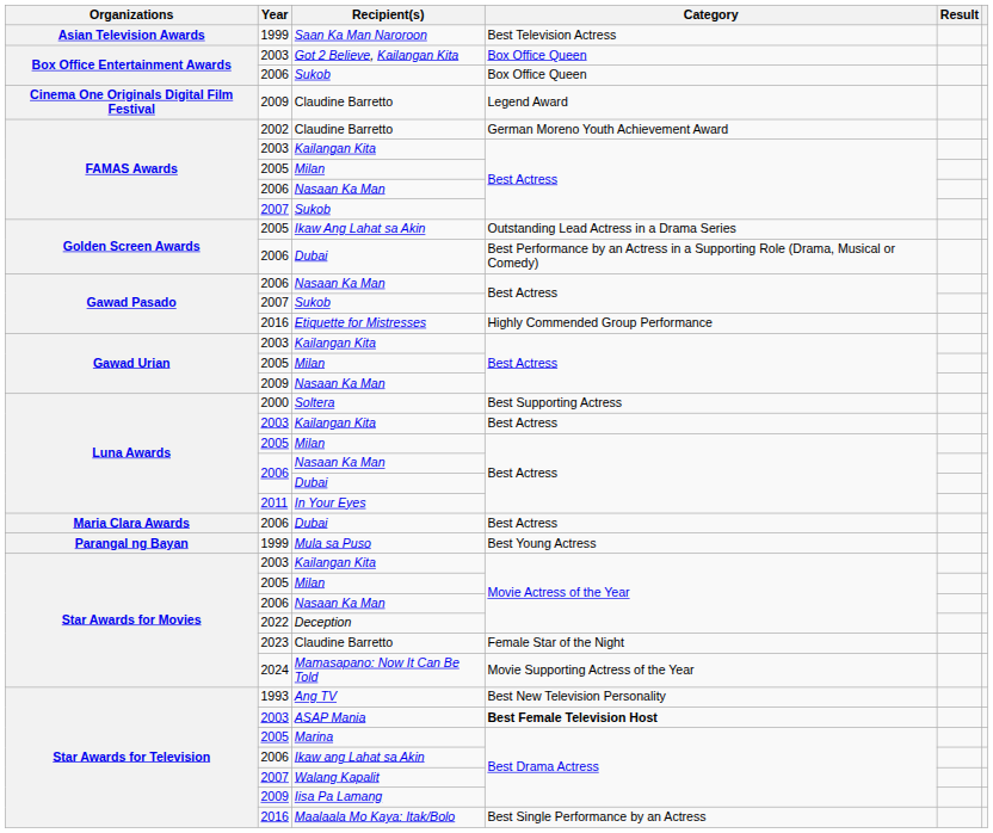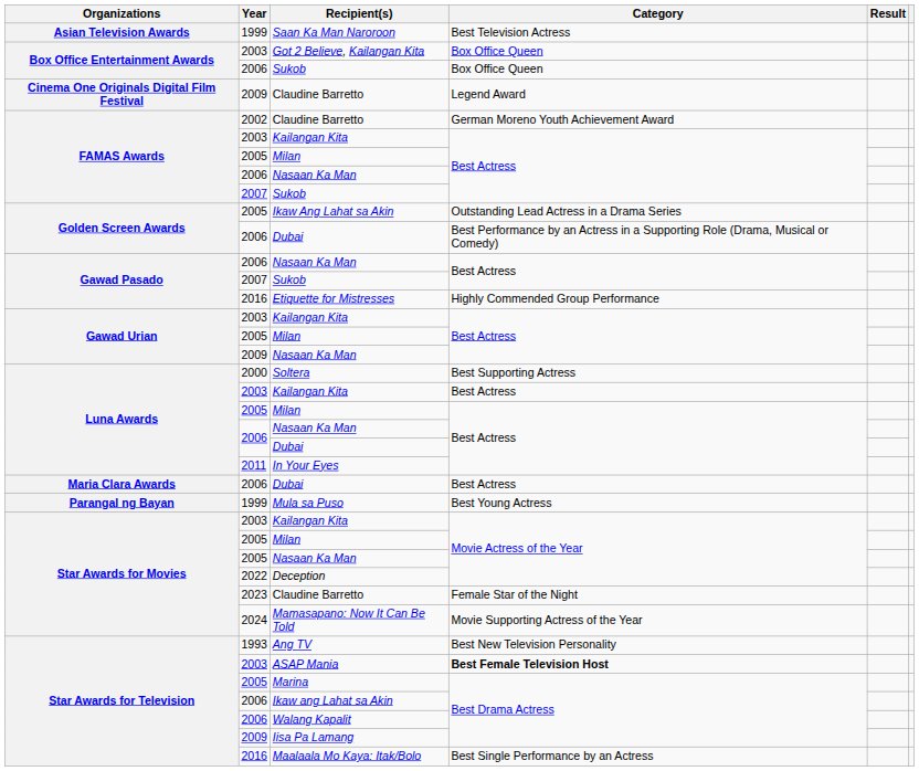 <table class="wikitable sortable plainrowheaders">
 <tr>
 <th scope="col">Organizations</th>
 <th scope="col">Year</th>
 <th scope="col">Recipient(s)</th>
 <th scope="col">Category</th>
 <th scope="col">Result</th>
 <th scope="col" class="unsortable"></th>
 </tr>
 <tr>
 <th scope="rowgroup"><a href='#'>Asian Television Awards</a></th>
 <td>1999</td>
 <td><em><a href='#'>Saan Ka Man Naroroon</a></em></td>
 <td>Best Television Actress</td>
 <td></td>
 <td></td>
 </tr>
 <tr>
 <th scope="rowgroup" rowspan="2"><a href='#'>Box Office Entertainment Awards</a></th>
 <td>2003</td>
 <td><em><a href='#'>Got 2 Believe</a>, <a href='#'>Kailangan Kita</a></em></td>
 <td><a href='#'>Box Office Queen</a></td>
 <td></td>
 <td></td>
 </tr>
 <tr>
 <td>2006</td>
 <td><em><a href='#'>Sukob</a></em></td>
 <td>Box Office Queen</td>
 <td></td>
 <td></td>
 </tr>
 <tr>
 <th scope="rowgroup"><a href='#'>Cinema One Originals Digital Film Festival</a></th>
 <td>2009</td>
 <td>Claudine Barretto</td>
 <td>Legend Award</td>
 <td></td>
 <td></td>
 </tr>
 <tr>
 <th scope="rowgroup" rowspan="5"><a href='#'>FAMAS Awards</a></th>
 <td>2002</td>
 <td>Claudine Barretto</td>
 <td>German Moreno Youth Achievement Award</td>
 <td></td>
 <td></td>
 </tr>
 <tr>
 <td>2003</td>
 <td><em><a href='#'>Kailangan Kita</a></em></td>
 <td rowspan="4"><a href='#'>Best Actress</a></td>
 <td></td>
 <td></td>
 </tr>
 <tr>
 <td>2005</td>
 <td><em><a href='#'>Milan</a></em></td>
 <td></td>
 <td></td>
 </tr>
 <tr>
 <td>2006</td>
 <td><em><a href='#'>Nasaan Ka Man</a></em></td>
 <td></td>
 <td></td>
 </tr>
 <tr>
 <td><a href='#'>2007</a></td>
 <td><em><a href='#'>Sukob</a></em></td>
 <td></td>
 <td></td>
 </tr>
 <tr>
 <th scope="rowgroup" rowspan="2"><a href='#'>Golden Screen Awards</a></th>
 <td>2005</td>
 <td><em><a href='#'>Ikaw Ang Lahat sa Akin</a></em></td>
 <td>Outstanding Lead Actress in a Drama Series</td>
 <td></td>
 <td></td>
 </tr>
 <tr>
 <td>2006</td>
 <td><em><a href='#'>Dubai</a></em></td>
 <td>Best Performance by an Actress in a Supporting Role (Drama, Musical or Comedy)</td>
 <td></td>
 <td></td>
 </tr>
 <tr>
 <th scope="rowgroup" rowspan="3"><a href='#'>Gawad Pasado</a></th>
 <td>2006</td>
 <td><em><a href='#'>Nasaan Ka Man</a></em></td>
 <td rowspan="2">Best Actress</td>
 <td></td>
 <td></td>
 </tr>
 <tr>
 <td>2007</td>
 <td><em><a href='#'>Sukob</a></em></td>
 <td></td>
 <td></td>
 </tr>
 <tr>
 <td>2016</td>
 <td><em><a href='#'>Etiquette for Mistresses</a></em></td>
 <td>Highly Commended Group Performance</td>
 <td></td>
 <td></td>
 </tr>
 <tr>
 <th scope="rowgroup" rowspan="3"><a href='#'>Gawad Urian</a></th>
 <td>2003</td>
 <td><em><a href='#'>Kailangan Kita</a></em></td>
 <td rowspan="3"><a href='#'>Best Actress</a></td>
 <td></td>
 <td></td>
 </tr>
 <tr>
 <td>2005</td>
 <td><em><a href='#'>Milan</a></em></td>
 <td></td>
 <td></td>
 </tr>
 <tr>
 <td>2009</td>
 <td><em><a href='#'>Nasaan Ka Man</a></em></td>
 <td></td>
 <td></td>
 </tr>
 <tr>
 <th scope="rowgroup" rowspan="6"><a href='#'>Luna Awards</a></th>
 <td>2000</td>
 <td><em><a href='#'>Soltera</a></em></td>
 <td>Best Supporting Actress</td>
 <td></td>
 <td></td>
 </tr>
 <tr>
 <td><a href='#'>2003</a></td>
 <td><em><a href='#'>Kailangan Kita</a></em></td>
 <td>Best Actress</td>
 <td></td>
 <td></td>
 </tr>
 <tr>
 <td><a href='#'>2005</a></td>
 <td><em><a href='#'>Milan</a></em></td>
 <td rowspan="4">Best Actress</td>
 <td></td>
 <td></td>
 </tr>
 <tr>
 <td rowspan="2"><a href='#'>2006</a></td>
 <td><em><a href='#'>Nasaan Ka Man</a></em></td>
 <td></td>
 <td rowspan="2"></td>
 </tr>
 <tr>
 <td><em><a href='#'>Dubai</a></em></td>
 <td></td>
 </tr>
 <tr>
 <td><a href='#'>2011</a></td>
 <td><em><a href='#'>In Your Eyes</a></em></td>
 <td></td>
 <td></td>
 </tr>
 <tr>
 <th scope="rowgroup"><a href='#'>Maria Clara Awards</a></th>
 <td>2006</td>
 <td><em><a href='#'>Dubai</a></em></td>
 <td>Best Actress</td>
 <td></td>
 <td></td>
 </tr>
 <tr>
 <th scope="rowgroup"><a href='#'>Parangal ng Bayan</a></th>
 <td>1999</td>
 <td><em><a href='#'>Mula sa Puso</a></em></td>
 <td>Best Young Actress</td>
 <td></td>
 <td></td>
 </tr>
 <tr>
 <th scope="rowgroup" rowspan="6"><a href='#'>Star Awards for Movies</a></th>
 <td>2003</td>
 <td><em><a href='#'>Kailangan Kita</a></em></td>
 <td rowspan="4"><a href='#'>Movie Actress of the Year</a></td>
 <td></td>
 <td></td>
 </tr>
 <tr>
 <td>2005</td>
 <td><em><a href='#'>Milan</a></em></td>
 <td></td>
 <td></td>
 </tr>
 <tr>
-<td>2006</td>
+<td>2005</td>
 <td><em><a href='#'>Nasaan Ka Man</a></em></td>
 <td></td>
 <td></td>
 </tr>
 <tr>
 <td>2022</td>
 <td><em>Deception</em></td>
 <td></td>
 <td></td>
 </tr>
 <tr>
 <td>2023</td>
 <td>Claudine Barretto</td>
 <td>Female Star of the Night</td>
 <td></td>
 <td></td>
 </tr>
 <tr>
 <td>2024</td>
 <td><em><a href='#'>Mamasapano: Now It Can Be Told</a></em></td>
 <td>Movie Supporting Actress of the Year</td>
 <td></td>
 <td></td>
 </tr>
 <tr>
 <th rowspan="7" scope="rowgroup"><a href='#'>Star Awards for Television</a></th>
 <td>1993</td>
 <td><em><a href='#'>Ang TV</a></em></td>
 <td>Best New Television Personality</td>
 <td></td>
 <td></td>
 </tr>
 <tr>
 <td><a href='#'>2003</a></td>
 <td><em><a href='#'>ASAP Mania</a></em></td>
 <td><strong>Best Female Television Host</strong></td>
 <td></td>
 <td></td>
 </tr>
 <tr>
 <td><a href='#'>2005</a></td>
 <td><em><a href='#'>Marina</a></em></td>
 <td rowspan="4"><a href='#'>Best Drama Actress</a></td>
 <td></td>
 <td></td>
 </tr>
 <tr>
 <td>2006</td>
 <td><em><a href='#'>Ikaw ang Lahat sa Akin</a></em></td>
 <td></td>
 <td></td>
 </tr>
 <tr>
-<td><a href='#'>2007</a></td>
+<td><a href='#'>2006</a></td>
 <td><em><a href='#'>Walang Kapalit</a></em></td>
 <td></td>
 <td></td>
 </tr>
 <tr>
 <td><a href='#'>2009</a></td>
 <td><em><a href='#'>Iisa Pa Lamang</a></em></td>
 <td></td>
 <td></td>
 </tr>
 <tr>
 <td><a href='#'>2016</a></td>
 <td><em><a href='#'>Maalaala Mo Kaya: Itak/Bolo</a></em></td>
 <td>Best Single Performance by an Actress</td>
 <td></td>
 <td></td>
 </tr>
 </table>
